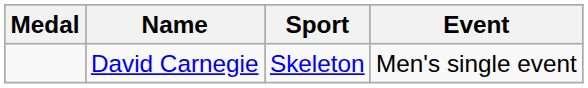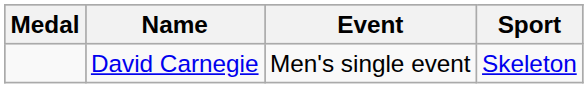 <table class="wikitable sortable" style="font-size:90%">
 <tr>
 <th>Medal</th>
 <th>Name</th>
+<th>Event</th>
 <th>Sport</th>
-<th>Event</th>
 </tr>
 <tr>
 <td></td>
 <td><a href='#'>David Carnegie</a></td>
+<td>Men's single event</td>
 <td><a href='#'>Skeleton</a></td>
-<td>Men's single event</td>
 </tr>
 </table>
